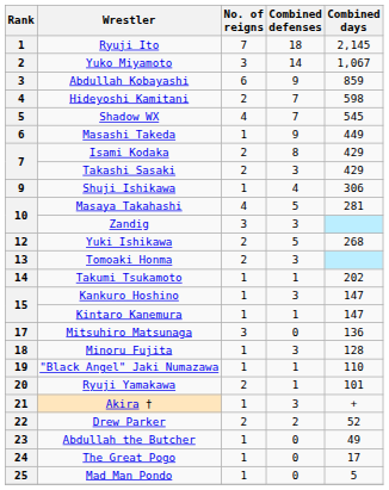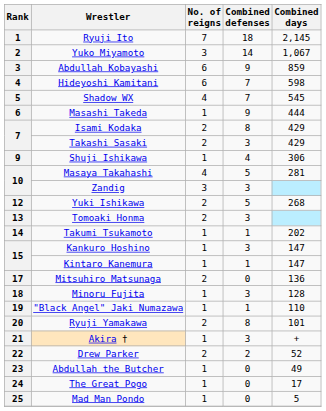 <table class="wikitable sortable" style="text-align: center">
 <tr>
 <th>Rank</th>
 <th>Wrestler</th>
 <th data-sort-type="number">No. of<br>reigns</th>
 <th>Combined<br>defenses</th>
 <th data-sort-type="number">Combined<br>days</th>
 </tr>
 <tr>
 <th>1</th>
 <td><a href='#'>Ryuji Ito</a></td>
 <td>7</td>
 <td>18</td>
 <td>2,145</td>
 </tr>
 <tr>
 <th>2</th>
 <td><a href='#'>Yuko Miyamoto</a></td>
 <td>3</td>
 <td>14</td>
 <td>1,067</td>
 </tr>
 <tr>
 <th>3</th>
 <td><a href='#'>Abdullah Kobayashi</a></td>
 <td>6</td>
 <td>9</td>
 <td>859</td>
 </tr>
 <tr>
 <th>4</th>
 <td><a href='#'>Hideyoshi Kamitani</a></td>
-<td>2</td>
+<td>6</td>
 <td>7</td>
 <td>598</td>
 </tr>
 <tr>
 <th>5</th>
 <td><a href='#'>Shadow WX</a></td>
 <td>4</td>
 <td>7</td>
 <td>545</td>
 </tr>
 <tr>
 <th>6</th>
 <td><a href='#'>Masashi Takeda</a></td>
 <td>1</td>
 <td>9</td>
-<td>449</td>
+<td>444</td>
 </tr>
 <tr>
 <th rowspan=2>7</th>
 <td><a href='#'>Isami Kodaka</a></td>
 <td>2</td>
 <td>8</td>
 <td>429</td>
 </tr>
 <tr>
 <td><a href='#'>Takashi Sasaki</a></td>
 <td>2</td>
 <td>3</td>
 <td>429</td>
 </tr>
 <tr>
 <th>9</th>
 <td><a href='#'>Shuji Ishikawa</a></td>
 <td>1</td>
 <td>4</td>
 <td>306</td>
 </tr>
 <tr>
 <th rowspan=2>10</th>
 <td><a href='#'>Masaya Takahashi</a></td>
 <td>4</td>
 <td>5</td>
 <td>281</td>
 </tr>
 <tr>
 <td scope=row><a href='#'>Zandig</a></td>
 <td>3</td>
 <td>3</td>
 <td style="background-color:#bbeeff"></td>
 </tr>
 <tr>
 <th>12</th>
 <td><a href='#'>Yuki Ishikawa</a></td>
 <td>2</td>
 <td>5</td>
 <td>268</td>
 </tr>
 <tr>
 <th scope=row>13</th>
 <td><a href='#'>Tomoaki Honma</a></td>
 <td>2</td>
 <td>3</td>
 <td style="background-color:#bbeeff"></td>
 </tr>
 <tr>
 <th>14</th>
 <td><a href='#'>Takumi Tsukamoto</a></td>
 <td>1</td>
 <td>1</td>
 <td>202</td>
 </tr>
 <tr>
 <th rowspan=2>15</th>
 <td><a href='#'>Kankuro Hoshino</a></td>
 <td>1</td>
 <td>3</td>
 <td>147</td>
 </tr>
 <tr>
 <td><a href='#'>Kintaro Kanemura</a></td>
 <td>1</td>
 <td>1</td>
 <td>147</td>
 </tr>
 <tr>
 <th>17</th>
 <td><a href='#'>Mitsuhiro Matsunaga</a></td>
-<td>3</td>
+<td>2</td>
 <td>0</td>
 <td>136</td>
 </tr>
 <tr>
 <th>18</th>
 <td><a href='#'>Minoru Fujita</a></td>
 <td>1</td>
 <td>3</td>
 <td>128</td>
 </tr>
 <tr>
 <th>19</th>
 <td><a href='#'>"Black Angel" Jaki Numazawa</a></td>
 <td>1</td>
 <td>1</td>
 <td>110</td>
 </tr>
 <tr>
 <th>20</th>
 <td><a href='#'>Ryuji Yamakawa</a></td>
 <td>2</td>
-<td>1</td>
+<td>8</td>
 <td>101</td>
 </tr>
 <tr>
 <th>21</th>
 <td style="background-color:#ffe6bd"><a href='#'>Akira</a> †</td>
 <td>1</td>
 <td>3</td>
 <td>+</td>
 </tr>
 <tr>
 <th>22</th>
 <td><a href='#'>Drew Parker</a></td>
 <td>2</td>
 <td>2</td>
 <td>52</td>
 </tr>
 <tr>
 <th>23</th>
 <td><a href='#'>Abdullah the Butcher</a></td>
 <td>1</td>
 <td>0</td>
 <td>49</td>
 </tr>
 <tr>
 <th>24</th>
 <td><a href='#'>The Great Pogo</a></td>
 <td>1</td>
 <td>0</td>
 <td>17</td>
 </tr>
 <tr>
 <th>25</th>
 <td><a href='#'>Mad Man Pondo</a></td>
 <td>1</td>
 <td>0</td>
 <td>5</td>
 </tr>
 <tr>
 </tr>
 </table>
